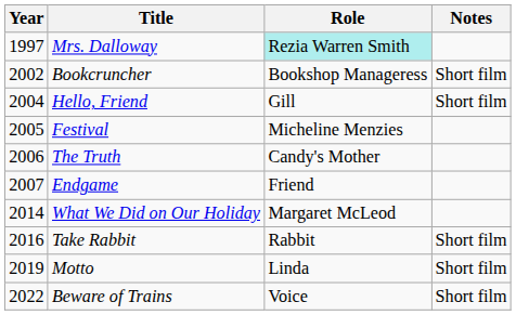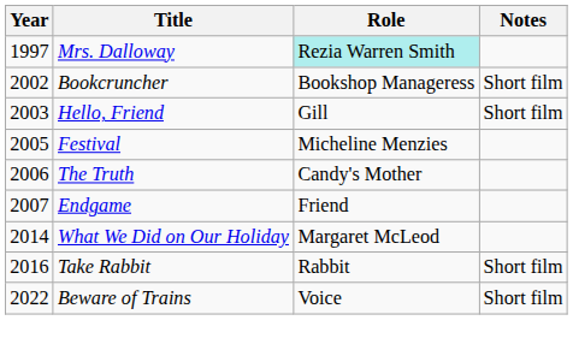 <table class="wikitable sortable">
 <tr>
 <th>Year</th>
 <th>Title</th>
 <th>Role</th>
 <th class="unsortable">Notes</th>
 </tr>
 <tr>
 <td>1997</td>
 <td><em><a href='#'>Mrs. Dalloway</a></em></td>
 <td style="background: paleturquoise;">Rezia Warren Smith</td>
 <td></td>
 </tr>
 <tr>
 <td>2002</td>
 <td><em>Bookcruncher</em></td>
 <td>Bookshop Manageress</td>
 <td>Short film</td>
 </tr>
 <tr>
-<td>2004</td>
+<td>2003</td>
 <td><em><a href='#'>Hello, Friend</a></em></td>
 <td>Gill</td>
 <td>Short film</td>
 </tr>
 <tr>
 <td>2005</td>
 <td><em><a href='#'>Festival</a></em></td>
 <td>Micheline Menzies</td>
 <td></td>
 </tr>
 <tr>
 <td>2006</td>
 <td><em><a href='#'>The Truth</a></em></td>
 <td>Candy's Mother</td>
 <td></td>
 </tr>
 <tr>
 <td>2007</td>
 <td><em><a href='#'>Endgame</a></em></td>
 <td>Friend</td>
 <td></td>
 </tr>
 <tr>
 <td>2014</td>
 <td><em><a href='#'>What We Did on Our Holiday</a></em></td>
 <td>Margaret McLeod</td>
 <td></td>
 </tr>
 <tr>
 <td>2016</td>
 <td><em>Take Rabbit</em></td>
 <td>Rabbit</td>
 <td>Short film</td>
 </tr>
 <tr>
-<td>2019</td>
-<td><em>Motto</em></td>
-<td>Linda</td>
-<td>Short film</td>
-</tr>
-<tr>
 <td>2022</td>
 <td><em>Beware of Trains</em></td>
 <td>Voice</td>
 <td>Short film</td>
 </tr>
 </table>
